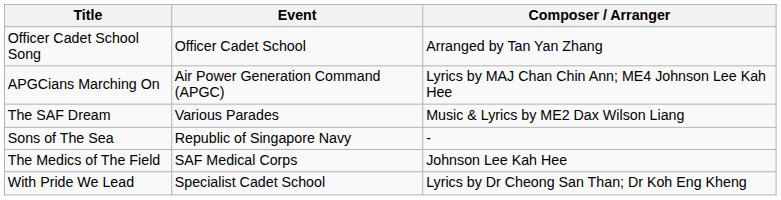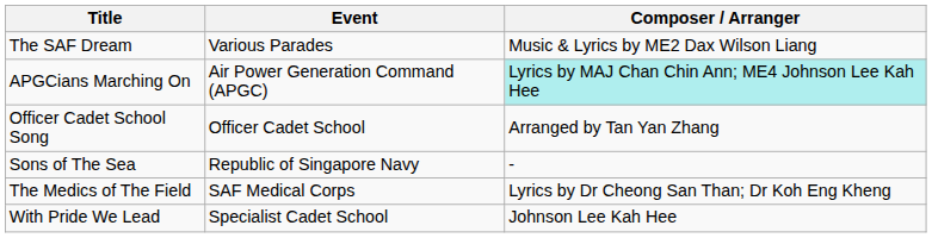 <table class="wikitable">
 <tr>
 <th>Title</th>
 <th>Event</th>
 <th>Composer / Arranger</th>
 </tr>
 <tr>
-<td>Officer Cadet School Song</td>
-<td>Officer Cadet School</td>
-<td>Arranged by Tan Yan Zhang</td>
+<td>The SAF Dream</td>
+<td>Various Parades</td>
+<td>Music & Lyrics by ME2 Dax Wilson Liang</td>
 </tr>
 <tr>
 <td>APGCians Marching On</td>
 <td>Air Power Generation Command (APGC)</td>
-<td>Lyrics by MAJ Chan Chin Ann; ME4 Johnson Lee Kah Hee</td>
+<td style="background: paleturquoise;">Lyrics by MAJ Chan Chin Ann; ME4 Johnson Lee Kah Hee</td>
 </tr>
 <tr>
-<td>The SAF Dream</td>
-<td>Various Parades</td>
-<td>Music & Lyrics by ME2 Dax Wilson Liang</td>
+<td>Officer Cadet School Song</td>
+<td>Officer Cadet School</td>
+<td>Arranged by Tan Yan Zhang</td>
 </tr>
 <tr>
 <td>Sons of The Sea</td>
 <td>Republic of Singapore Navy</td>
 <td>-</td>
 </tr>
 <tr>
 <td>The Medics of The Field</td>
 <td>SAF Medical Corps</td>
-<td>Johnson Lee Kah Hee</td>
+<td>Lyrics by Dr Cheong San Than; Dr Koh Eng Kheng</td>
 </tr>
 <tr>
 <td>With Pride We Lead</td>
 <td>Specialist Cadet School</td>
-<td>Lyrics by Dr Cheong San Than; Dr Koh Eng Kheng</td>
+<td>Johnson Lee Kah Hee</td>
 </tr>
 </table>
